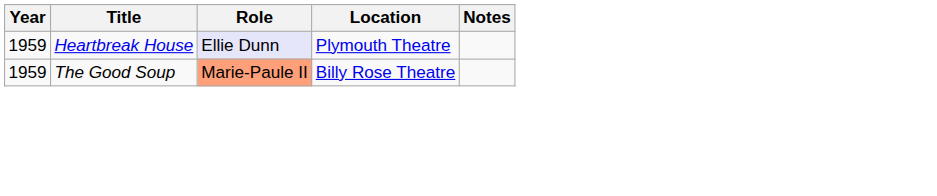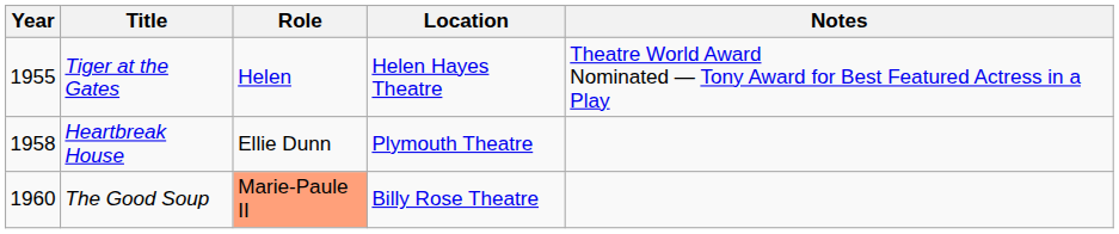 <table class="wikitable sortable">
 <tr>
 <th>Year</th>
 <th>Title</th>
 <th>Role</th>
 <th>Location</th>
 <th>Notes</th>
 </tr>
 <tr>
-<td>1959</td>
+<td>1955</td>
+<td><em><a href='#'>Tiger at the Gates</a></em></td>
+<td><a href='#'>Helen</a></td>
+<td><a href='#'>Helen Hayes Theatre</a></td>
+<td><a href='#'>Theatre World Award</a><br>Nominated — <a href='#'>Tony Award for Best Featured Actress in a Play</a></td>
+</tr>
+<tr>
+<td>1958</td>
 <td><em><a href='#'>Heartbreak House</a></em></td>
-<td style="background: lavender;">Ellie Dunn</td>
+<td>Ellie Dunn</td>
 <td><a href='#'>Plymouth Theatre</a></td>
 <td></td>
 </tr>
 <tr>
-<td>1959</td>
+<td>1960</td>
 <td><em>The Good Soup</em></td>
 <td style="background: lightsalmon;">Marie-Paule II</td>
 <td><a href='#'>Billy Rose Theatre</a></td>
 <td></td>
 </tr>
 </table>
